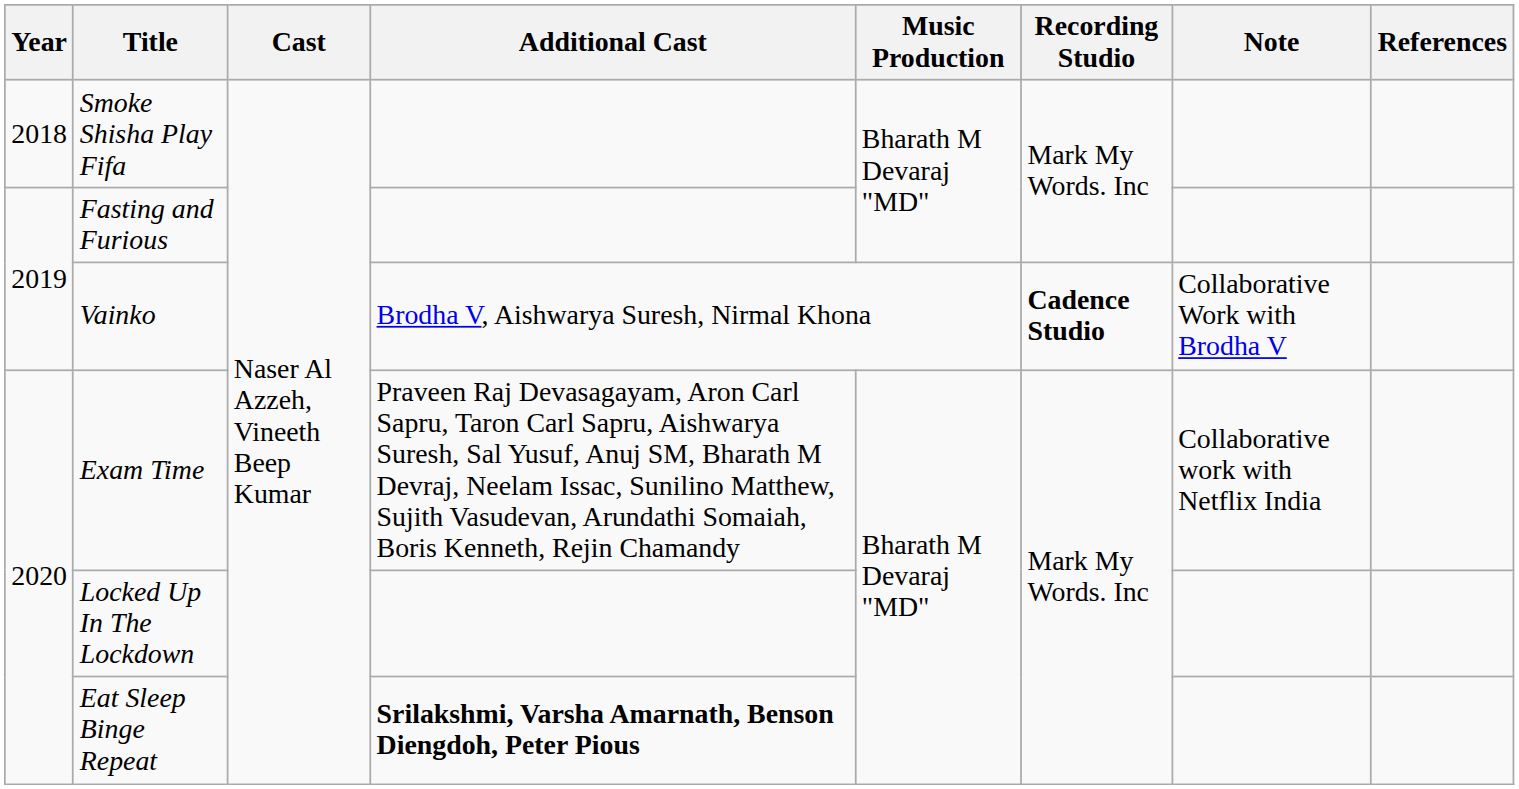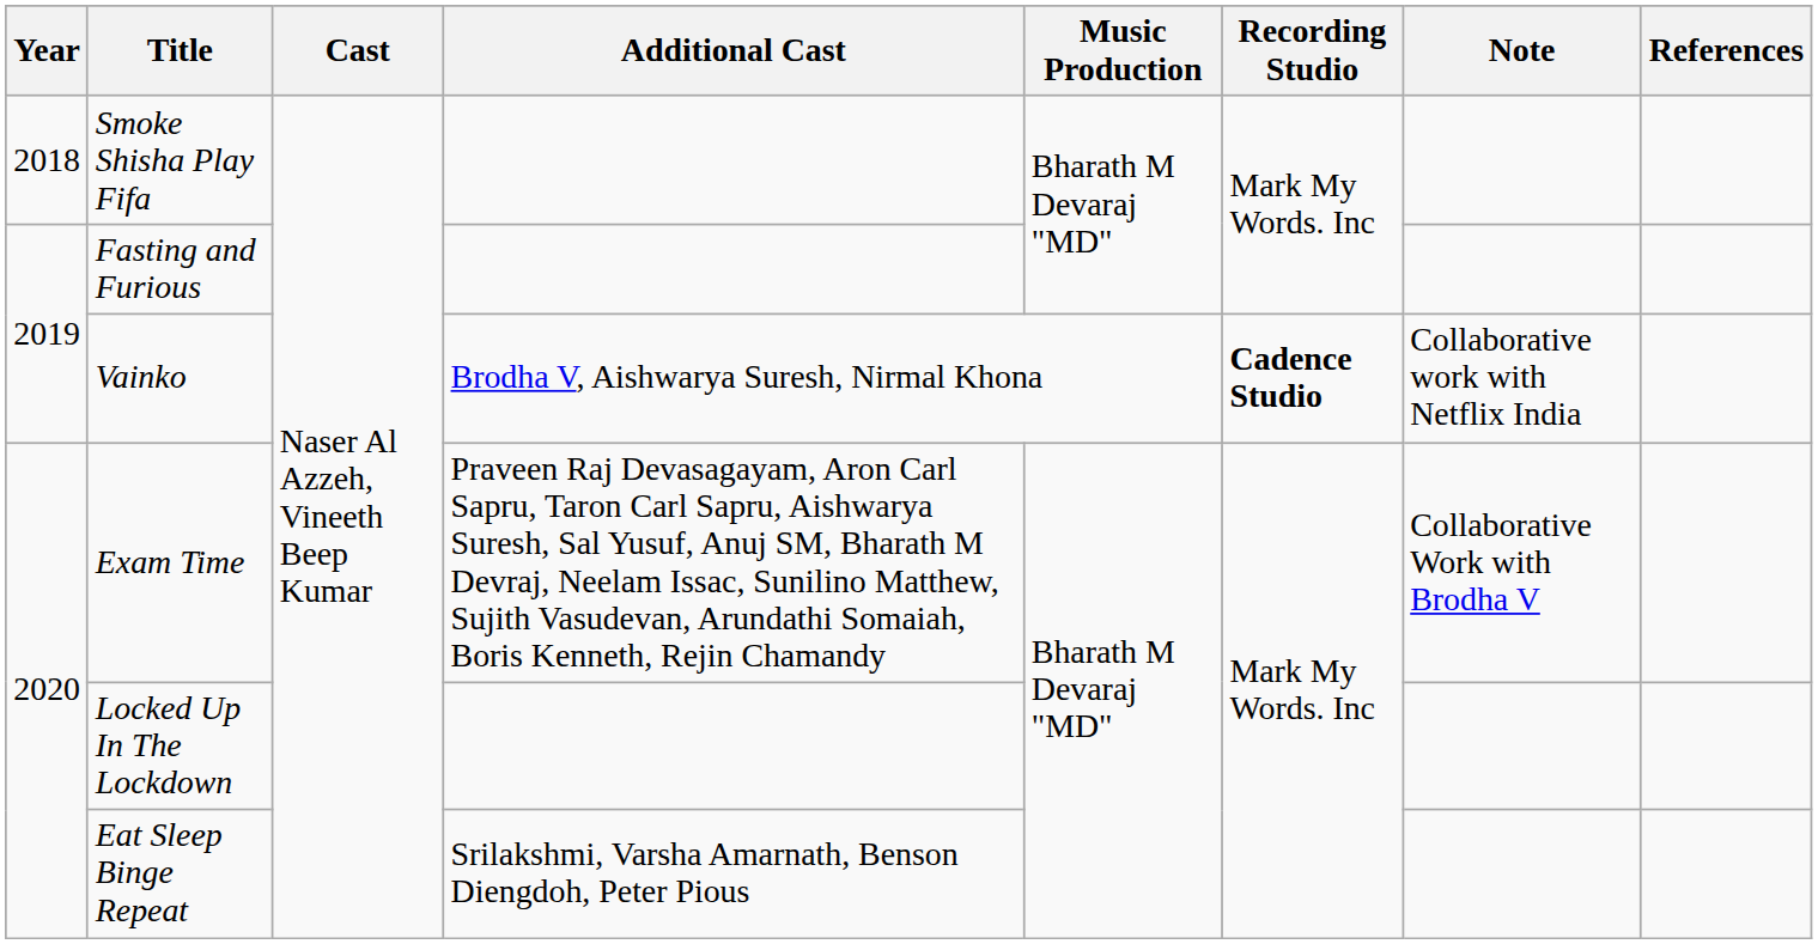 <table class="wikitable">
 <tr>
 <th>Year</th>
 <th>Title</th>
 <th>Cast</th>
 <th>Additional Cast</th>
 <th>Music Production</th>
 <th>Recording Studio</th>
 <th>Note</th>
 <th>References</th>
 </tr>
 <tr>
 <td>2018</td>
 <td><em>Smoke Shisha Play Fifa</em></td>
 <td rowspan="6">Naser Al Azzeh, Vineeth Beep Kumar</td>
 <td></td>
 <td rowspan="2">Bharath M Devaraj "MD"</td>
 <td rowspan="2">Mark My Words. Inc</td>
 <td></td>
 <td></td>
 </tr>
 <tr>
 <td rowspan="2">2019</td>
 <td><em>Fasting and Furious</em></td>
 <td></td>
 <td></td>
 <td></td>
 </tr>
 <tr>
 <td><em>Vainko</em></td>
 <td colspan="2"><a href='#'>Brodha V</a>, Aishwarya Suresh, Nirmal Khona</td>
 <td><strong>Cadence Studio</strong></td>
-<td>Collaborative Work with <a href='#'>Brodha V</a></td>
+<td>Collaborative work with Netflix India</td>
 <td></td>
 </tr>
 <tr>
 <td rowspan="3">2020</td>
 <td><em>Exam Time</em></td>
 <td>Praveen Raj Devasagayam, Aron Carl Sapru, Taron Carl Sapru, Aishwarya Suresh, Sal Yusuf, Anuj SM, Bharath M Devraj, Neelam Issac, Sunilino Matthew, Sujith Vasudevan, Arundathi Somaiah, Boris Kenneth, Rejin Chamandy</td>
 <td rowspan="3">Bharath M Devaraj "MD"</td>
 <td rowspan="3">Mark My Words. Inc</td>
-<td>Collaborative work with Netflix India</td>
+<td>Collaborative Work with <a href='#'>Brodha V</a></td>
 <td></td>
 </tr>
 <tr>
 <td><em>Locked Up In The Lockdown</em></td>
 <td></td>
 <td></td>
 <td></td>
 </tr>
 <tr>
 <td><em>Eat Sleep Binge Repeat</em></td>
-<td><strong>Srilakshmi, Varsha Amarnath, Benson Diengdoh, Peter Pious</strong></td>
+<td>Srilakshmi, Varsha Amarnath, Benson Diengdoh, Peter Pious</td>
 <td></td>
 <td></td>
 </tr>
 </table>
